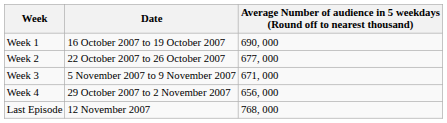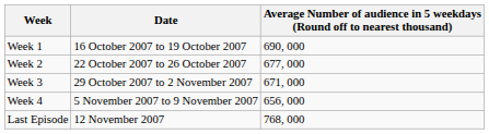 <table class="wikitable">
 <tr>
 <th>Week</th>
 <th>Date</th>
 <th>Average Number of audience in 5 weekdays <br> (Round off to nearest thousand)</th>
 </tr>
 <tr>
 <td>Week 1</td>
 <td>16 October 2007 to 19 October 2007</td>
 <td>690, 000</td>
 </tr>
 <tr>
 <td>Week 2</td>
 <td>22 October 2007 to 26 October 2007</td>
 <td>677, 000</td>
 </tr>
 <tr>
 <td>Week 3</td>
-<td>5 November 2007 to 9 November 2007</td>
+<td>29 October 2007 to 2 November 2007</td>
 <td>671, 000</td>
 </tr>
 <tr>
 <td>Week 4</td>
-<td>29 October 2007 to 2 November 2007</td>
+<td>5 November 2007 to 9 November 2007</td>
 <td>656, 000</td>
 </tr>
 <tr>
 <td>Last Episode</td>
 <td>12 November 2007</td>
 <td>768, 000</td>
 </tr>
 </table>
